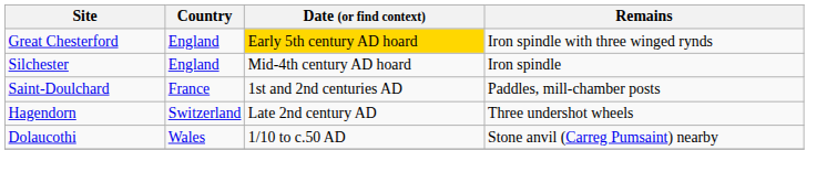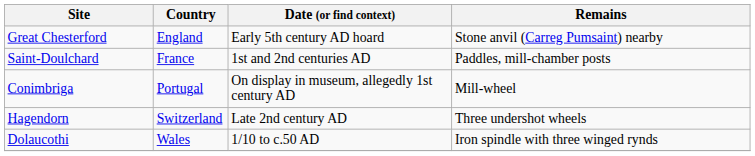 <table class="wikitable sortable">
 <tr>
 <th width="20%">Site</th>
 <th width="10%">Country</th>
 <th width="30%">Date <small>(or find context)</small></th>
 <th width="40%">Remains</th>
 </tr>
 <tr>
 <td><a href='#'>Great Chesterford</a></td>
 <td><a href='#'>England</a></td>
-<td style="background: gold;">Early 5th century AD hoard</td>
-<td>Iron spindle with three winged rynds</td>
-</tr>
-<tr>
-<td><a href='#'>Silchester</a></td>
-<td><a href='#'>England</a></td>
-<td>Mid-4th century AD hoard</td>
-<td>Iron spindle</td>
+<td>Early 5th century AD hoard</td>
+<td>Stone anvil (<a href='#'>Carreg Pumsaint</a>) nearby </td>
 </tr>
 <tr>
 <td><a href='#'>Saint-Doulchard</a></td>
 <td><a href='#'>France</a></td>
 <td>1st and 2nd centuries AD</td>
 <td>Paddles, mill-chamber posts</td>
+</tr>
+<tr>
+<td><a href='#'>Conimbriga</a></td>
+<td><a href='#'>Portugal</a></td>
+<td>On display in museum, allegedly 1st century AD</td>
+<td>Mill-wheel</td>
 </tr>
 <tr>
 <td><a href='#'>Hagendorn</a></td>
 <td><a href='#'>Switzerland</a></td>
 <td>Late 2nd century AD</td>
 <td>Three undershot wheels</td>
 </tr>
 <tr>
 <td><a href='#'>Dolaucothi</a></td>
 <td><a href='#'>Wales</a></td>
 <td>1/10 to c.50 AD</td>
-<td>Stone anvil (<a href='#'>Carreg Pumsaint</a>) nearby </td>
+<td>Iron spindle with three winged rynds</td>
 </tr>
 <tr>
 </tr>
 </table>
